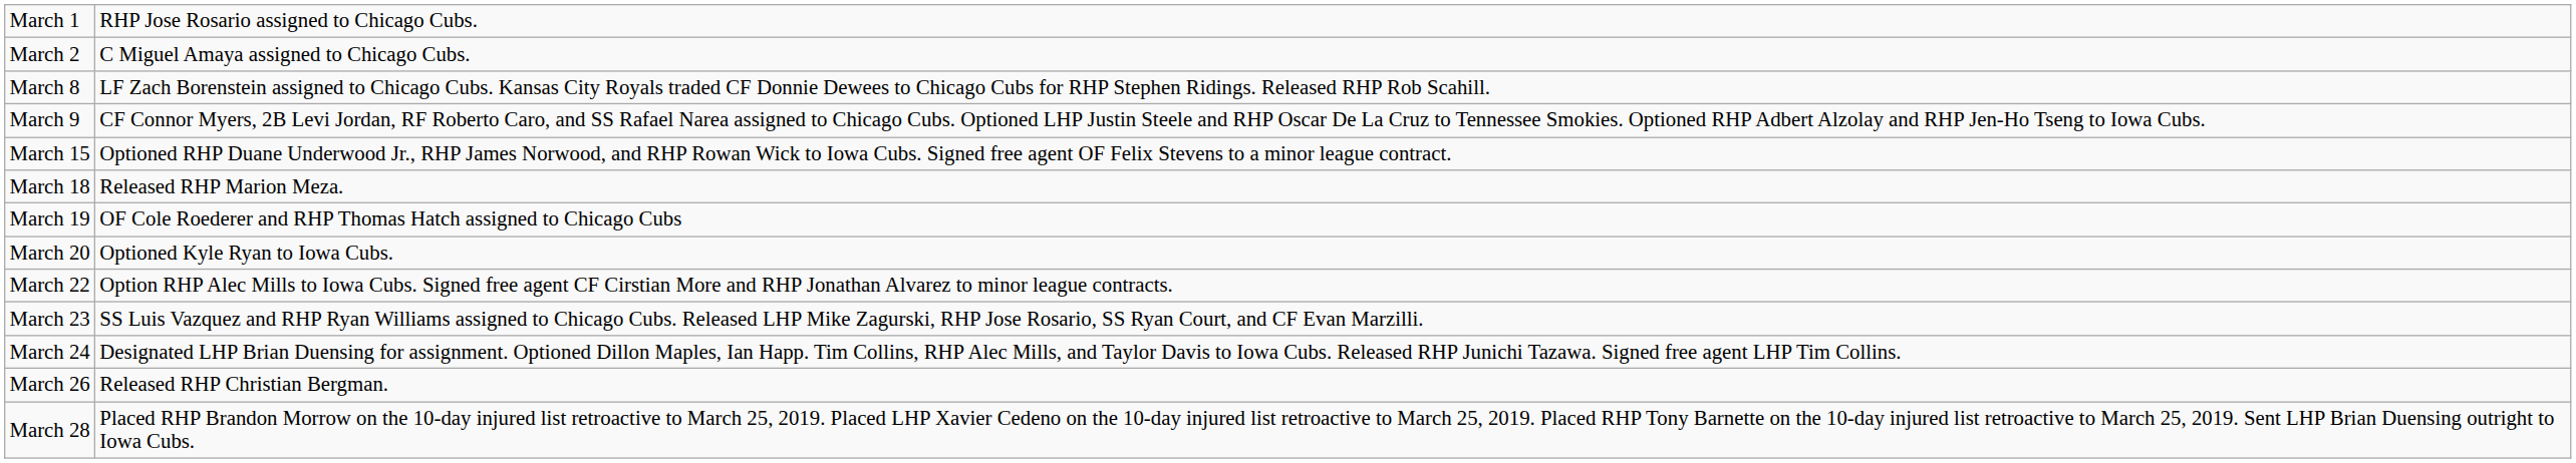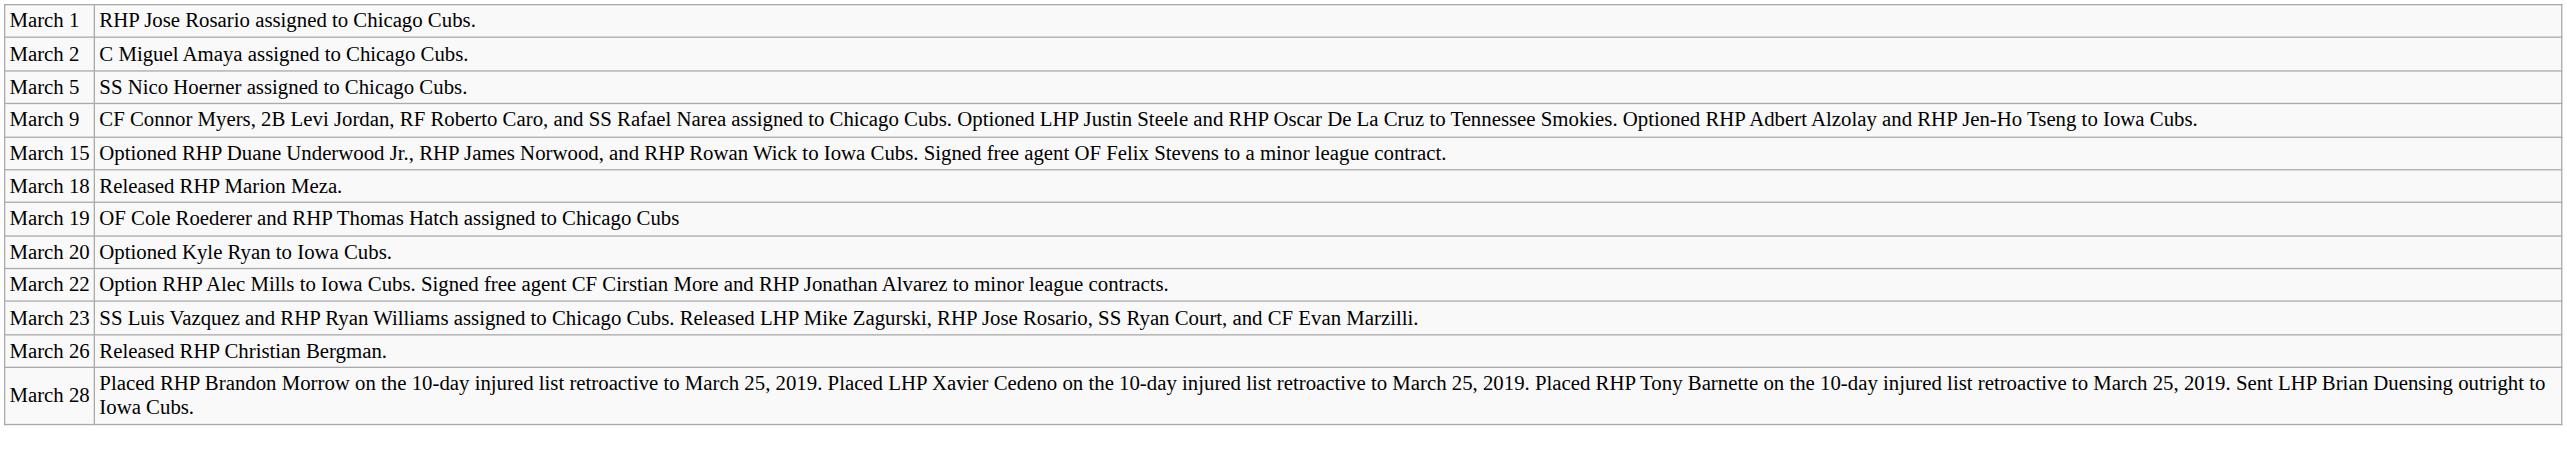 <table class="wikitable">
 <tr>
 <td>March 1</td>
 <td>RHP Jose Rosario assigned to Chicago Cubs.</td>
 </tr>
 <tr>
 <td>March 2</td>
 <td>C Miguel Amaya assigned to Chicago Cubs.</td>
 </tr>
 <tr>
-<td>March 8</td>
-<td>LF Zach Borenstein assigned to Chicago Cubs. Kansas City Royals traded CF Donnie Dewees to Chicago Cubs for RHP Stephen Ridings. Released RHP Rob Scahill.</td>
+<td>March 5</td>
+<td>SS Nico Hoerner assigned to Chicago Cubs.</td>
 </tr>
 <tr>
 <td>March 9</td>
 <td>CF Connor Myers, 2B Levi Jordan, RF Roberto Caro, and SS Rafael Narea assigned to Chicago Cubs. Optioned LHP Justin Steele and RHP Oscar De La Cruz to Tennessee Smokies. Optioned RHP Adbert Alzolay and RHP Jen-Ho Tseng to Iowa Cubs.</td>
 </tr>
 <tr>
 <td>March 15</td>
 <td>Optioned RHP Duane Underwood Jr., RHP James Norwood, and RHP Rowan Wick to Iowa Cubs. Signed free agent OF Felix Stevens to a minor league contract.</td>
 </tr>
 <tr>
 <td>March 18</td>
 <td>Released RHP Marion Meza.</td>
 </tr>
 <tr>
 <td>March 19</td>
 <td>OF Cole Roederer and RHP Thomas Hatch assigned to Chicago Cubs</td>
 </tr>
 <tr>
 <td>March 20</td>
 <td>Optioned Kyle Ryan to Iowa Cubs.</td>
 </tr>
 <tr>
 <td>March 22</td>
 <td>Option RHP Alec Mills to Iowa Cubs. Signed free agent CF Cirstian More and RHP Jonathan Alvarez to minor league contracts.</td>
 </tr>
 <tr>
 <td>March 23</td>
 <td>SS Luis Vazquez and RHP Ryan Williams assigned to Chicago Cubs. Released LHP Mike Zagurski, RHP Jose Rosario, SS Ryan Court, and CF Evan Marzilli.</td>
 </tr>
 <tr>
-<td>March 24</td>
-<td>Designated LHP Brian Duensing for assignment. Optioned  Dillon Maples, Ian Happ. Tim Collins, RHP Alec Mills, and Taylor Davis to Iowa Cubs. Released RHP Junichi Tazawa. Signed free agent LHP Tim Collins.</td>
-</tr>
-<tr>
 <td>March 26</td>
 <td>Released RHP Christian Bergman.</td>
 </tr>
 <tr>
 <td>March 28</td>
 <td>Placed RHP Brandon Morrow on the 10-day injured list retroactive to March 25, 2019. Placed LHP Xavier Cedeno on the 10-day injured list retroactive to March 25, 2019. Placed RHP Tony Barnette on the 10-day injured list retroactive to March 25, 2019. Sent LHP Brian Duensing outright to Iowa Cubs.</td>
 </tr>
 </table>
